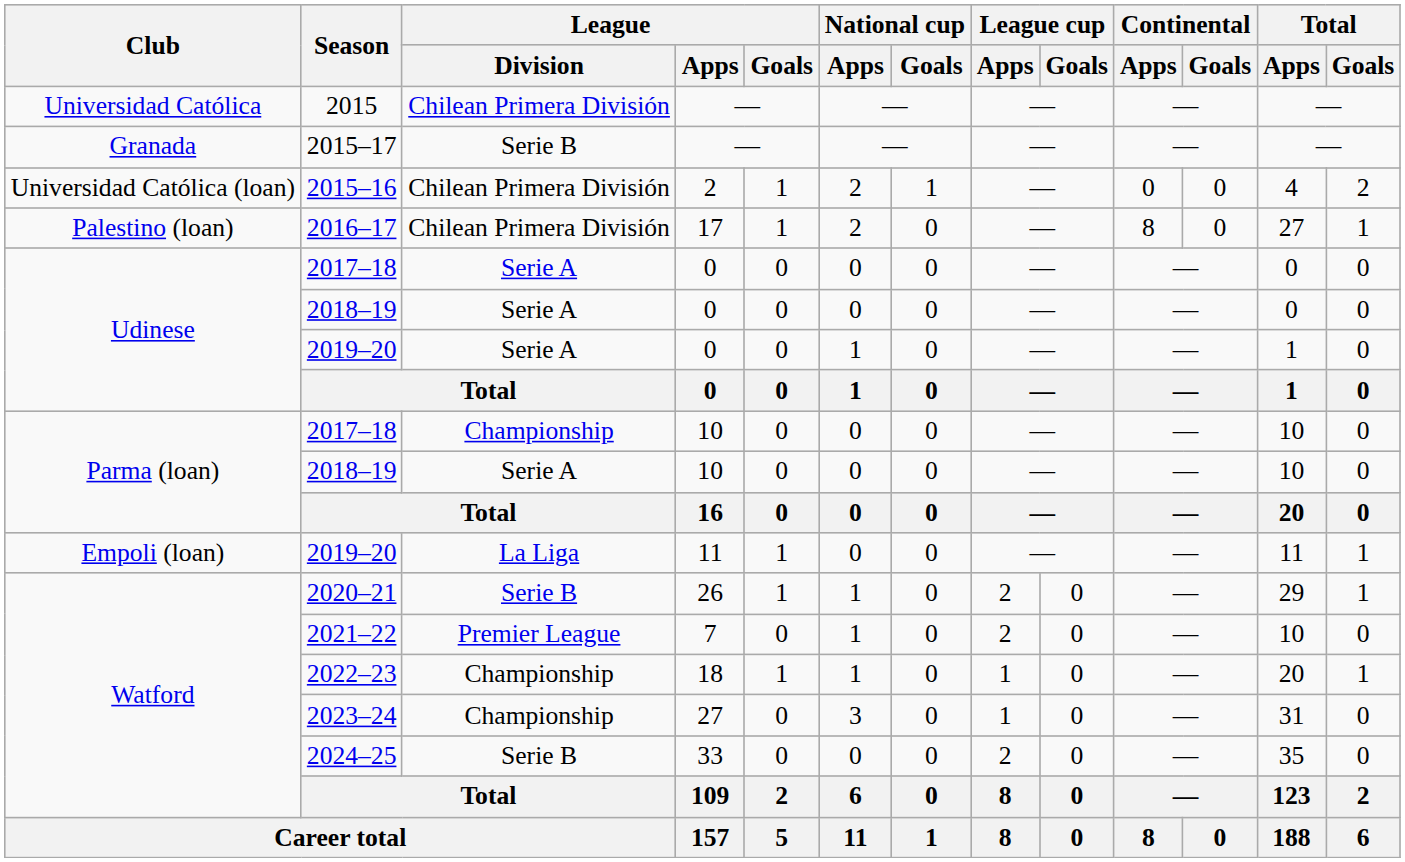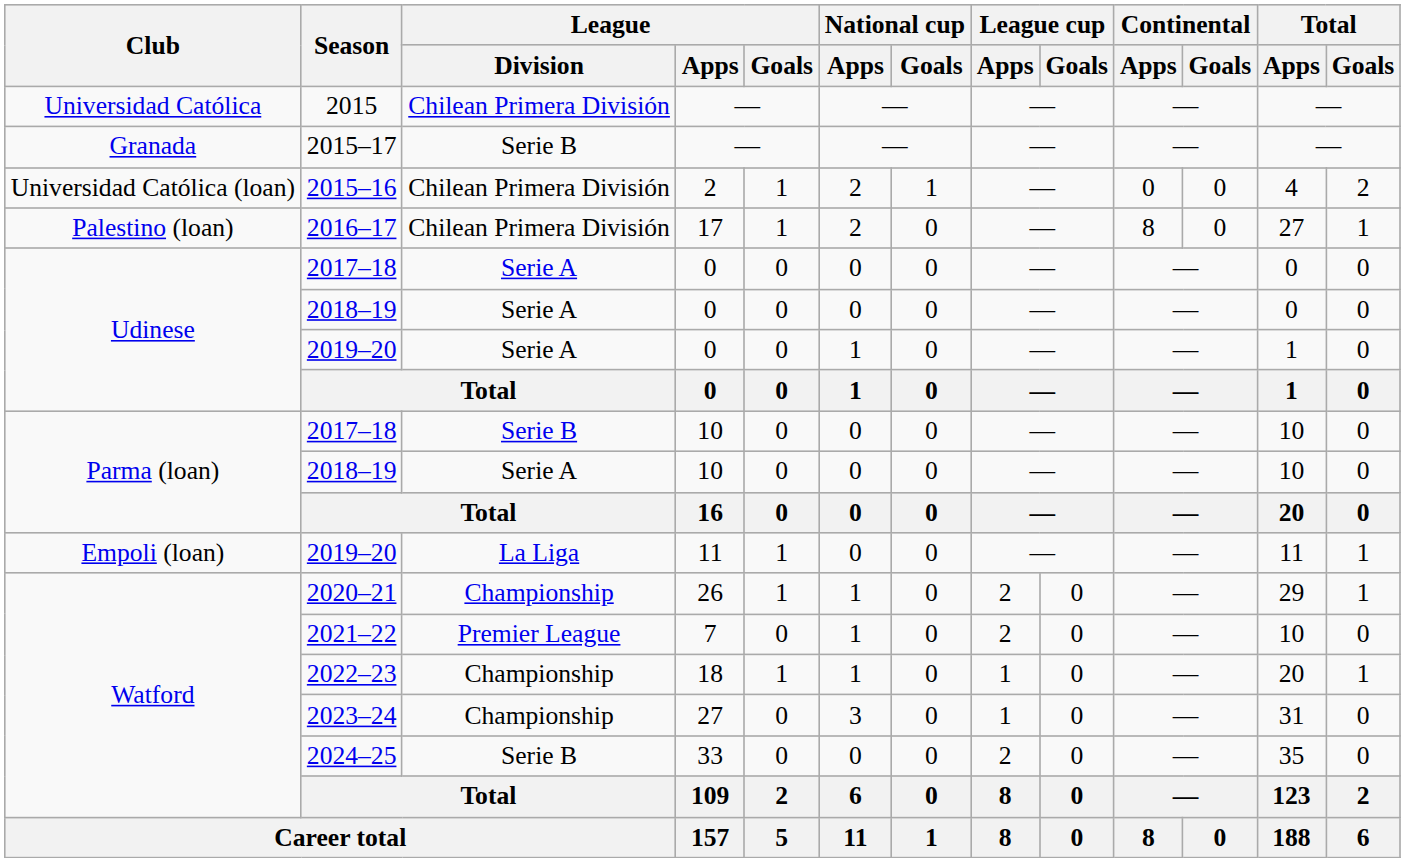 <table class="wikitable" style="text-align:center">
 <tr>
 <th rowspan="2">Club</th>
 <th rowspan="2">Season</th>
 <th colspan="3">League</th>
 <th colspan="2">National cup</th>
 <th colspan="2">League cup</th>
 <th colspan="2">Continental</th>
 <th colspan="2">Total</th>
 </tr>
 <tr>
 <th>Division</th>
 <th>Apps</th>
 <th>Goals</th>
 <th>Apps</th>
 <th>Goals</th>
 <th>Apps</th>
 <th>Goals</th>
 <th>Apps</th>
 <th>Goals</th>
 <th>Apps</th>
 <th>Goals</th>
 </tr>
 <tr>
 <td><a href='#'>Universidad Católica</a></td>
 <td>2015</td>
 <td><a href='#'>Chilean Primera División</a></td>
 <td colspan="2">—</td>
 <td colspan="2">—</td>
 <td colspan="2">—</td>
 <td colspan="2">—</td>
 <td colspan="2">—</td>
 </tr>
 <tr>
 <td><a href='#'>Granada</a></td>
 <td>2015–17</td>
 <td>Serie B</td>
 <td colspan="2">—</td>
 <td colspan="2">—</td>
 <td colspan="2">—</td>
 <td colspan="2">—</td>
 <td colspan="2">—</td>
 </tr>
 <tr>
 <td>Universidad Católica (loan)</td>
 <td><a href='#'>2015–16</a></td>
 <td>Chilean Primera División</td>
 <td>2</td>
 <td>1</td>
 <td>2</td>
 <td>1</td>
 <td colspan="2">—</td>
 <td>0</td>
 <td>0</td>
 <td>4</td>
 <td>2</td>
 </tr>
 <tr>
 <td><a href='#'>Palestino</a> (loan)</td>
 <td><a href='#'>2016–17</a></td>
 <td>Chilean Primera División</td>
 <td>17</td>
 <td>1</td>
 <td>2</td>
 <td>0</td>
 <td colspan="2">—</td>
 <td>8</td>
 <td>0</td>
 <td>27</td>
 <td>1</td>
 </tr>
 <tr>
 <td rowspan="4"><a href='#'>Udinese</a></td>
 <td><a href='#'>2017–18</a></td>
 <td><a href='#'>Serie A</a></td>
 <td>0</td>
 <td>0</td>
 <td>0</td>
 <td>0</td>
 <td colspan="2">—</td>
 <td colspan="2">—</td>
 <td>0</td>
 <td>0</td>
 </tr>
 <tr>
 <td><a href='#'>2018–19</a></td>
 <td>Serie A</td>
 <td>0</td>
 <td>0</td>
 <td>0</td>
 <td>0</td>
 <td colspan="2">—</td>
 <td colspan="2">—</td>
 <td>0</td>
 <td>0</td>
 </tr>
 <tr>
 <td><a href='#'>2019–20</a></td>
 <td>Serie A</td>
 <td>0</td>
 <td>0</td>
 <td>1</td>
 <td>0</td>
 <td colspan="2">—</td>
 <td colspan="2">—</td>
 <td>1</td>
 <td>0</td>
 </tr>
 <tr>
 <th colspan="2">Total</th>
 <th>0</th>
 <th>0</th>
 <th>1</th>
 <th>0</th>
 <th colspan="2">—</th>
 <th colspan="2">—</th>
 <th>1</th>
 <th>0</th>
 </tr>
 <tr>
 <td rowspan="3"><a href='#'>Parma</a> (loan)</td>
 <td><a href='#'>2017–18</a></td>
-<td><a href='#'>Championship</a></td>
+<td><a href='#'>Serie B</a></td>
 <td>10</td>
 <td>0</td>
 <td>0</td>
 <td>0</td>
 <td colspan="2">—</td>
 <td colspan="2">—</td>
 <td>10</td>
 <td>0</td>
 </tr>
 <tr>
 <td><a href='#'>2018–19</a></td>
 <td>Serie A</td>
 <td>10</td>
 <td>0</td>
 <td>0</td>
 <td>0</td>
 <td colspan="2">—</td>
 <td colspan="2">—</td>
 <td>10</td>
 <td>0</td>
 </tr>
 <tr>
 <th colspan="2">Total</th>
 <th>16</th>
 <th>0</th>
 <th>0</th>
 <th>0</th>
 <th colspan="2">—</th>
 <th colspan="2">—</th>
 <th>20</th>
 <th>0</th>
 </tr>
 <tr>
 <td><a href='#'>Empoli</a> (loan)</td>
 <td><a href='#'>2019–20</a></td>
 <td><a href='#'>La Liga</a></td>
 <td>11</td>
 <td>1</td>
 <td>0</td>
 <td>0</td>
 <td colspan="2">—</td>
 <td colspan="2">—</td>
 <td>11</td>
 <td>1</td>
 </tr>
 <tr>
 <td rowspan="6"><a href='#'>Watford</a></td>
 <td><a href='#'>2020–21</a></td>
-<td><a href='#'>Serie B</a></td>
+<td><a href='#'>Championship</a></td>
 <td>26</td>
 <td>1</td>
 <td>1</td>
 <td>0</td>
 <td>2</td>
 <td>0</td>
 <td colspan="2">—</td>
 <td>29</td>
 <td>1</td>
 </tr>
 <tr>
 <td><a href='#'>2021–22</a></td>
 <td><a href='#'>Premier League</a></td>
 <td>7</td>
 <td>0</td>
 <td>1</td>
 <td>0</td>
 <td>2</td>
 <td>0</td>
 <td colspan="2">—</td>
 <td>10</td>
 <td>0</td>
 </tr>
 <tr>
 <td><a href='#'>2022–23</a></td>
 <td>Championship</td>
 <td>18</td>
 <td>1</td>
 <td>1</td>
 <td>0</td>
 <td>1</td>
 <td>0</td>
 <td colspan="2">—</td>
 <td>20</td>
 <td>1</td>
 </tr>
 <tr>
 <td><a href='#'>2023–24</a></td>
 <td>Championship</td>
 <td>27</td>
 <td>0</td>
 <td>3</td>
 <td>0</td>
 <td>1</td>
 <td>0</td>
 <td colspan="2">—</td>
 <td>31</td>
 <td>0</td>
 </tr>
 <tr>
 <td><a href='#'>2024–25</a></td>
 <td>Serie B</td>
 <td>33</td>
 <td>0</td>
 <td>0</td>
 <td>0</td>
 <td>2</td>
 <td>0</td>
 <td colspan="2">—</td>
 <td>35</td>
 <td>0</td>
 </tr>
 <tr>
 <th colspan="2">Total</th>
 <th>109</th>
 <th>2</th>
 <th>6</th>
 <th>0</th>
 <th>8</th>
 <th>0</th>
 <th colspan="2">—</th>
 <th>123</th>
 <th>2</th>
 </tr>
 <tr>
 <th colspan="3">Career total</th>
 <th>157</th>
 <th>5</th>
 <th>11</th>
 <th>1</th>
 <th>8</th>
 <th>0</th>
 <th>8</th>
 <th>0</th>
 <th>188</th>
 <th>6</th>
 </tr>
 </table>
